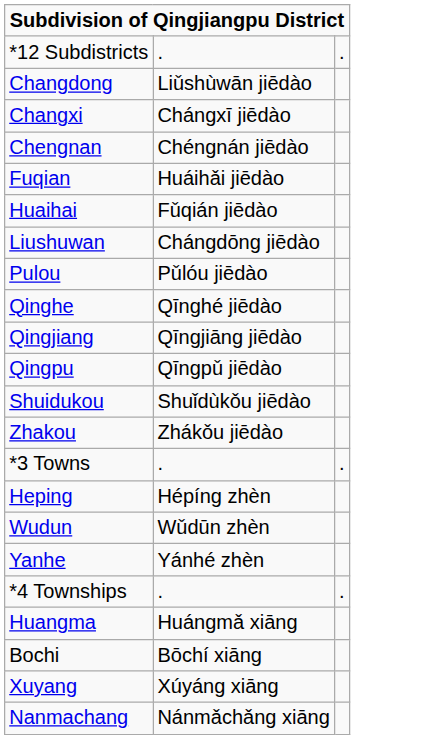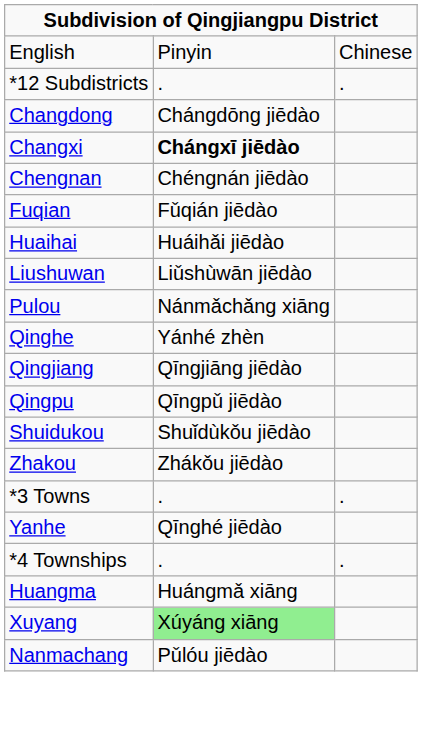 <table class="wikitable">
 <tr>
 <td align=center colspan=3><strong>Subdivision of Qingjiangpu District</strong></td>
+</tr>
+<tr>
+<td>English</td>
+<td>Pinyin</td>
+<td>Chinese</td>
 </tr>
 <tr>
 <td>*12 Subdistricts</td>
 <td>.</td>
 <td>.</td>
 </tr>
 <tr>
 <td><a href='#'>Changdong</a></td>
-<td>Liǔshùwān jiēdào</td>
+<td>Chángdōng jiēdào</td>
 <td></td>
 </tr>
 <tr>
 <td><a href='#'>Changxi</a></td>
-<td>Chángxī jiēdào</td>
+<td><strong>Chángxī jiēdào</strong></td>
 <td></td>
 </tr>
 <tr>
 <td><a href='#'>Chengnan</a></td>
 <td>Chéngnán jiēdào</td>
 <td></td>
 </tr>
 <tr>
 <td><a href='#'>Fuqian</a></td>
+<td>Fǔqián jiēdào</td>
+<td></td>
+</tr>
+<tr>
+<td><a href='#'>Huaihai</a></td>
 <td>Huáihǎi jiēdào</td>
 <td></td>
 </tr>
 <tr>
-<td><a href='#'>Huaihai</a></td>
-<td>Fǔqián jiēdào</td>
-<td></td>
-</tr>
-<tr>
 <td><a href='#'>Liushuwan</a></td>
-<td>Chángdōng jiēdào</td>
+<td>Liǔshùwān jiēdào</td>
 <td></td>
 </tr>
 <tr>
 <td><a href='#'>Pulou</a></td>
-<td>Pǔlóu jiēdào</td>
+<td>Nánmǎchǎng xiāng</td>
 <td></td>
 </tr>
 <tr>
 <td><a href='#'>Qinghe</a></td>
-<td>Qīnghé jiēdào</td>
+<td>Yánhé zhèn</td>
 <td></td>
 </tr>
 <tr>
 <td><a href='#'>Qingjiang</a></td>
 <td>Qīngjiāng jiēdào</td>
 <td></td>
 </tr>
 <tr>
 <td><a href='#'>Qingpu</a></td>
 <td>Qīngpǔ jiēdào</td>
 <td></td>
 </tr>
 <tr>
 <td><a href='#'>Shuidukou</a></td>
 <td>Shuǐdùkǒu jiēdào</td>
 <td></td>
 </tr>
 <tr>
 <td><a href='#'>Zhakou</a></td>
 <td>Zhákǒu jiēdào</td>
 <td></td>
 </tr>
 <tr>
 <td>*3 Towns</td>
 <td>.</td>
 <td>.</td>
 </tr>
 <tr>
-<td><a href='#'>Heping</a></td>
-<td>Hépíng zhèn</td>
-<td></td>
-</tr>
-<tr>
-<td><a href='#'>Wudun</a></td>
-<td>Wǔdūn zhèn</td>
-<td></td>
-</tr>
-<tr>
 <td><a href='#'>Yanhe</a></td>
-<td>Yánhé zhèn</td>
+<td>Qīnghé jiēdào</td>
 <td></td>
 </tr>
 <tr>
 <td>*4 Townships</td>
 <td>.</td>
 <td>.</td>
 </tr>
 <tr>
 <td><a href='#'>Huangma</a></td>
 <td>Huángmǎ xiāng</td>
 <td></td>
 </tr>
 <tr>
-<td>Bochi</td>
-<td>Bōchí xiāng</td>
-<td></td>
-</tr>
-<tr>
 <td><a href='#'>Xuyang</a></td>
-<td>Xúyáng xiāng</td>
+<td style="background: lightgreen;">Xúyáng xiāng</td>
 <td></td>
 </tr>
 <tr>
 <td><a href='#'>Nanmachang</a></td>
-<td>Nánmǎchǎng xiāng</td>
+<td>Pǔlóu jiēdào</td>
 <td></td>
 </tr>
 </table>
